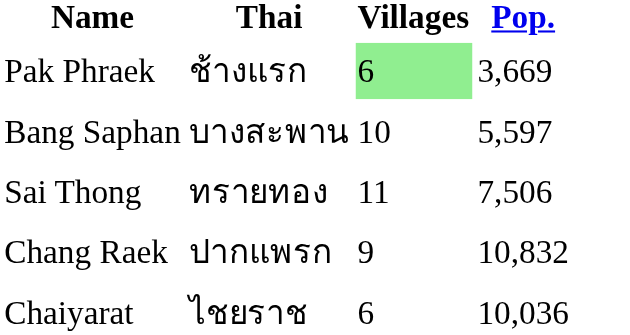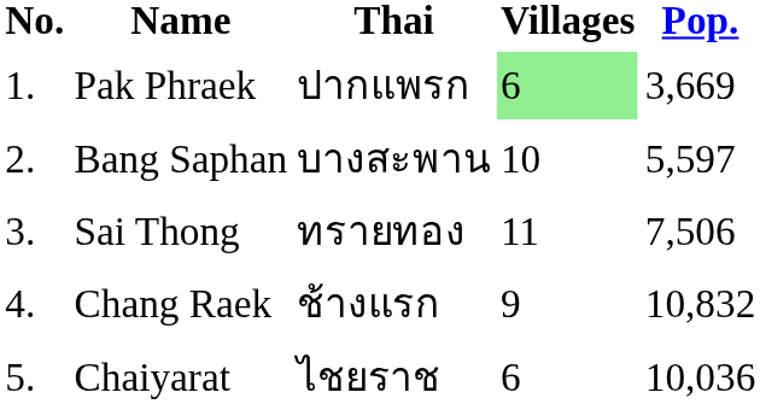 <table>
 <tr>
+<th>No.</th>
 <th>Name</th>
 <th>Thai</th>
 <th>Villages</th>
 <th><a href='#'>Pop.</a></th>
 <td>    </td>
 </tr>
 <tr>
+<td>1.</td>
 <td>Pak Phraek</td>
-<td>ช้างแรก</td>
+<td>ปากแพรก</td>
 <td style="background: lightgreen;">6</td>
 <td>3,669</td>
 <td></td>
 </tr>
 <tr>
+<td>2.</td>
 <td>Bang Saphan</td>
 <td>บางสะพาน</td>
 <td>10</td>
 <td>5,597</td>
 <td></td>
 </tr>
 <tr>
+<td>3.</td>
 <td>Sai Thong</td>
 <td>ทรายทอง</td>
 <td>11</td>
 <td>7,506</td>
 <td></td>
 </tr>
 <tr>
+<td>4.</td>
 <td>Chang Raek</td>
-<td>ปากแพรก</td>
+<td>ช้างแรก</td>
 <td>9</td>
 <td>10,832</td>
 <td></td>
 </tr>
 <tr>
+<td>5.</td>
 <td>Chaiyarat</td>
 <td>ไชยราช</td>
 <td>6</td>
 <td>10,036</td>
 <td></td>
 </tr>
 </table>
